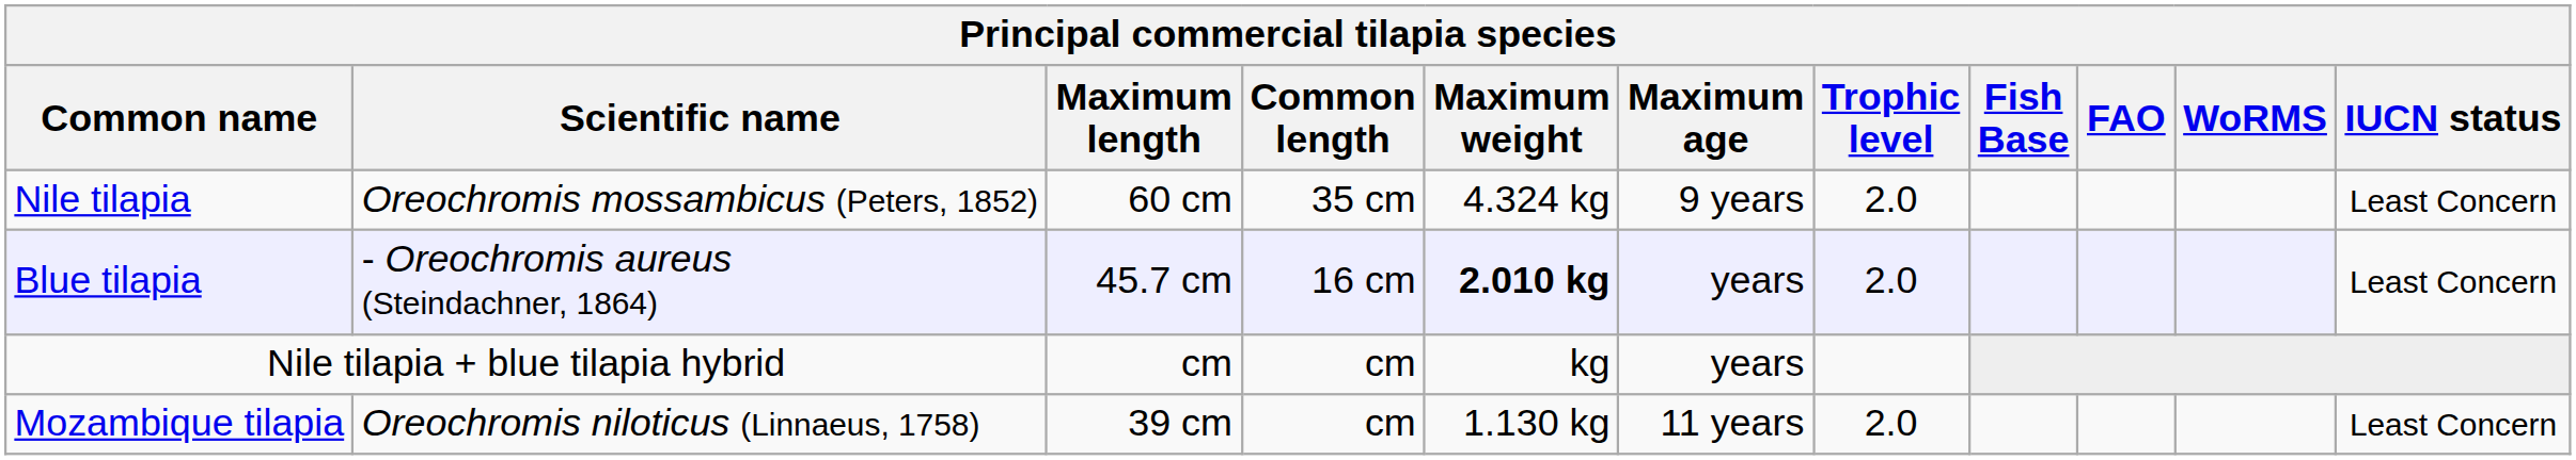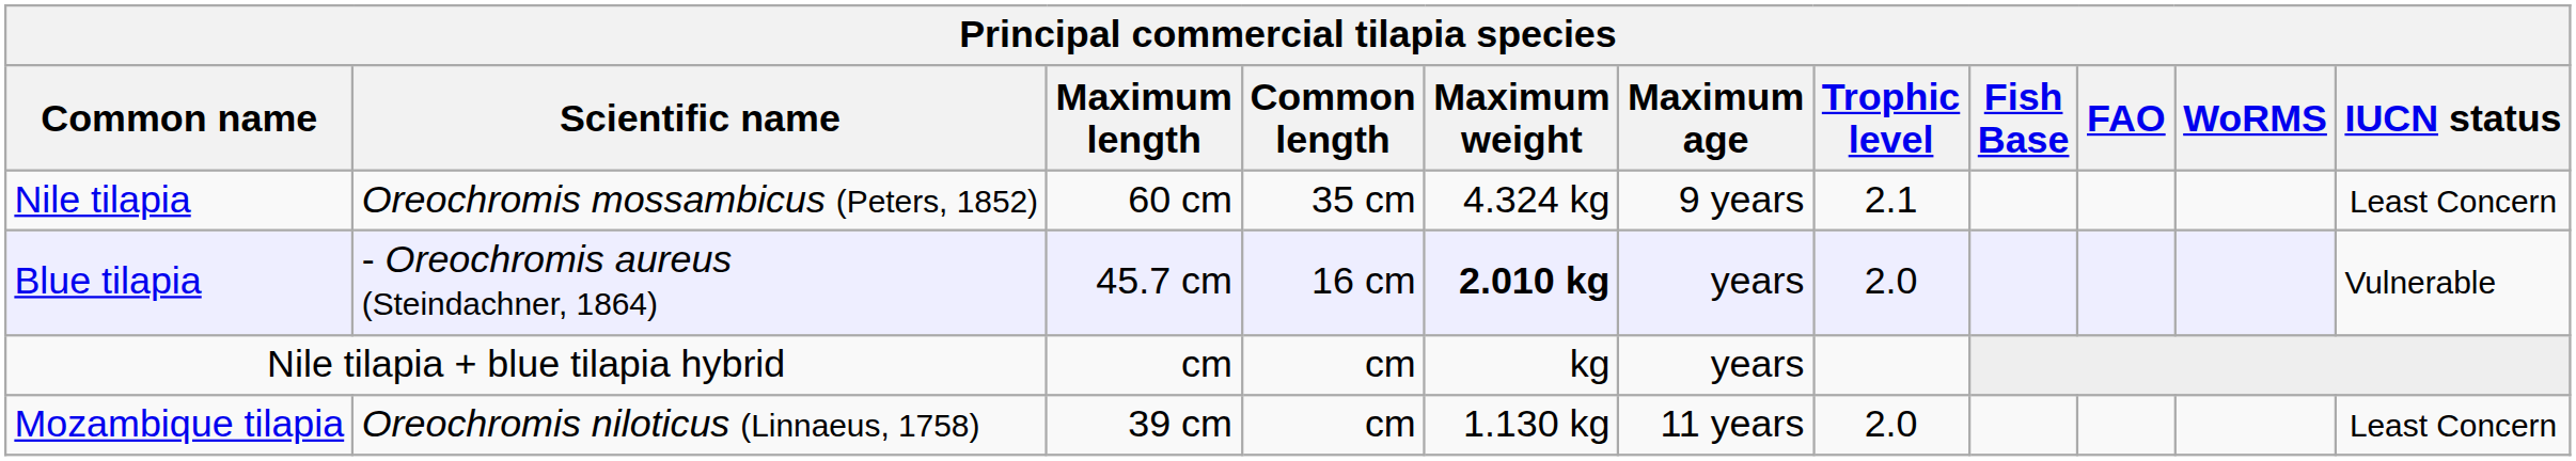 <table class="wikitable collapsible">
 <tr>
 <th colspan="11">Principal commercial tilapia species</th>
 </tr>
 <tr>
 <th>Common name</th>
 <th>Scientific name</th>
 <th>Maximum<br>length</th>
 <th>Common<br>length</th>
 <th>Maximum<br>weight</th>
 <th>Maximum<br>age</th>
 <th><a href='#'>Trophic<br>level</a></th>
 <th><a href='#'>Fish<br>Base</a></th>
 <th><a href='#'>FAO</a></th>
 <th><a href='#'>WoRMS</a></th>
 <th><a href='#'>IUCN</a> status</th>
 </tr>
 <tr>
 <td><a href='#'>Nile tilapia</a></td>
 <td><em>Oreochromis mossambicus</em> <small>(Peters, 1852)</small></td>
 <td style="text-align:right;">60 cm</td>
 <td style="text-align:right;">35 cm</td>
 <td style="text-align:right;">4.324 kg</td>
 <td style="text-align:right;">9 years</td>
-<td style="text-align:center;">2.0</td>
+<td style="text-align:center;">2.1</td>
 <td style="text-align:center;"></td>
 <td style="text-align:center;"></td>
 <td style="text-align:center;"></td>
 <td style="text-align:center;"> <small>Least Concern</small></td>
 </tr>
 <tr>
 <td style="background:#eef;"><a href='#'>Blue tilapia</a></td>
 <td style="background:#eef;">- <em>Oreochromis aureus</em><br> <small>(Steindachner, 1864)</small></td>
 <td style="background:#eef; text-align:right;">45.7 cm</td>
 <td style="background:#eef; text-align:right;">16 cm</td>
 <td style="background:#eef; text-align:right;"><strong>2.010 kg</strong></td>
 <td style="background:#eef; text-align:right;">years</td>
 <td style="background:#eef; text-align:center;">2.0</td>
 <td style="background:#eef; text-align:center;"></td>
 <td style="background:#eef; text-align:center;"></td>
 <td style="background:#eef; text-align:center;"></td>
-<td style="text-align:center;"> <small>Least Concern</small></td>
+<td> <small>Vulnerable</small></td>
 </tr>
 <tr>
 <td colspan="2" style="text-align:center;">Nile tilapia + blue tilapia hybrid</td>
 <td style="text-align:right;">cm</td>
 <td style="text-align:right;">cm</td>
 <td style="text-align:right;">kg</td>
 <td style="text-align:right;">years</td>
 <td style="text-align:center;"></td>
 <td style="background:#eee;" colspan="4"></td>
 </tr>
 <tr>
 <td><a href='#'>Mozambique tilapia</a></td>
 <td><em>Oreochromis niloticus</em> <small>(Linnaeus, 1758)</small></td>
 <td style="text-align:right;">39 cm</td>
 <td style="text-align:right;">cm</td>
 <td style="text-align:right;">1.130 kg</td>
 <td style="text-align:right;">11 years</td>
 <td style="text-align:center;">2.0</td>
 <td style="text-align:center;"></td>
 <td style="text-align:center;"></td>
 <td style="text-align:center;"></td>
 <td style="text-align:center;"> <small>Least Concern</small></td>
 </tr>
 </table>
